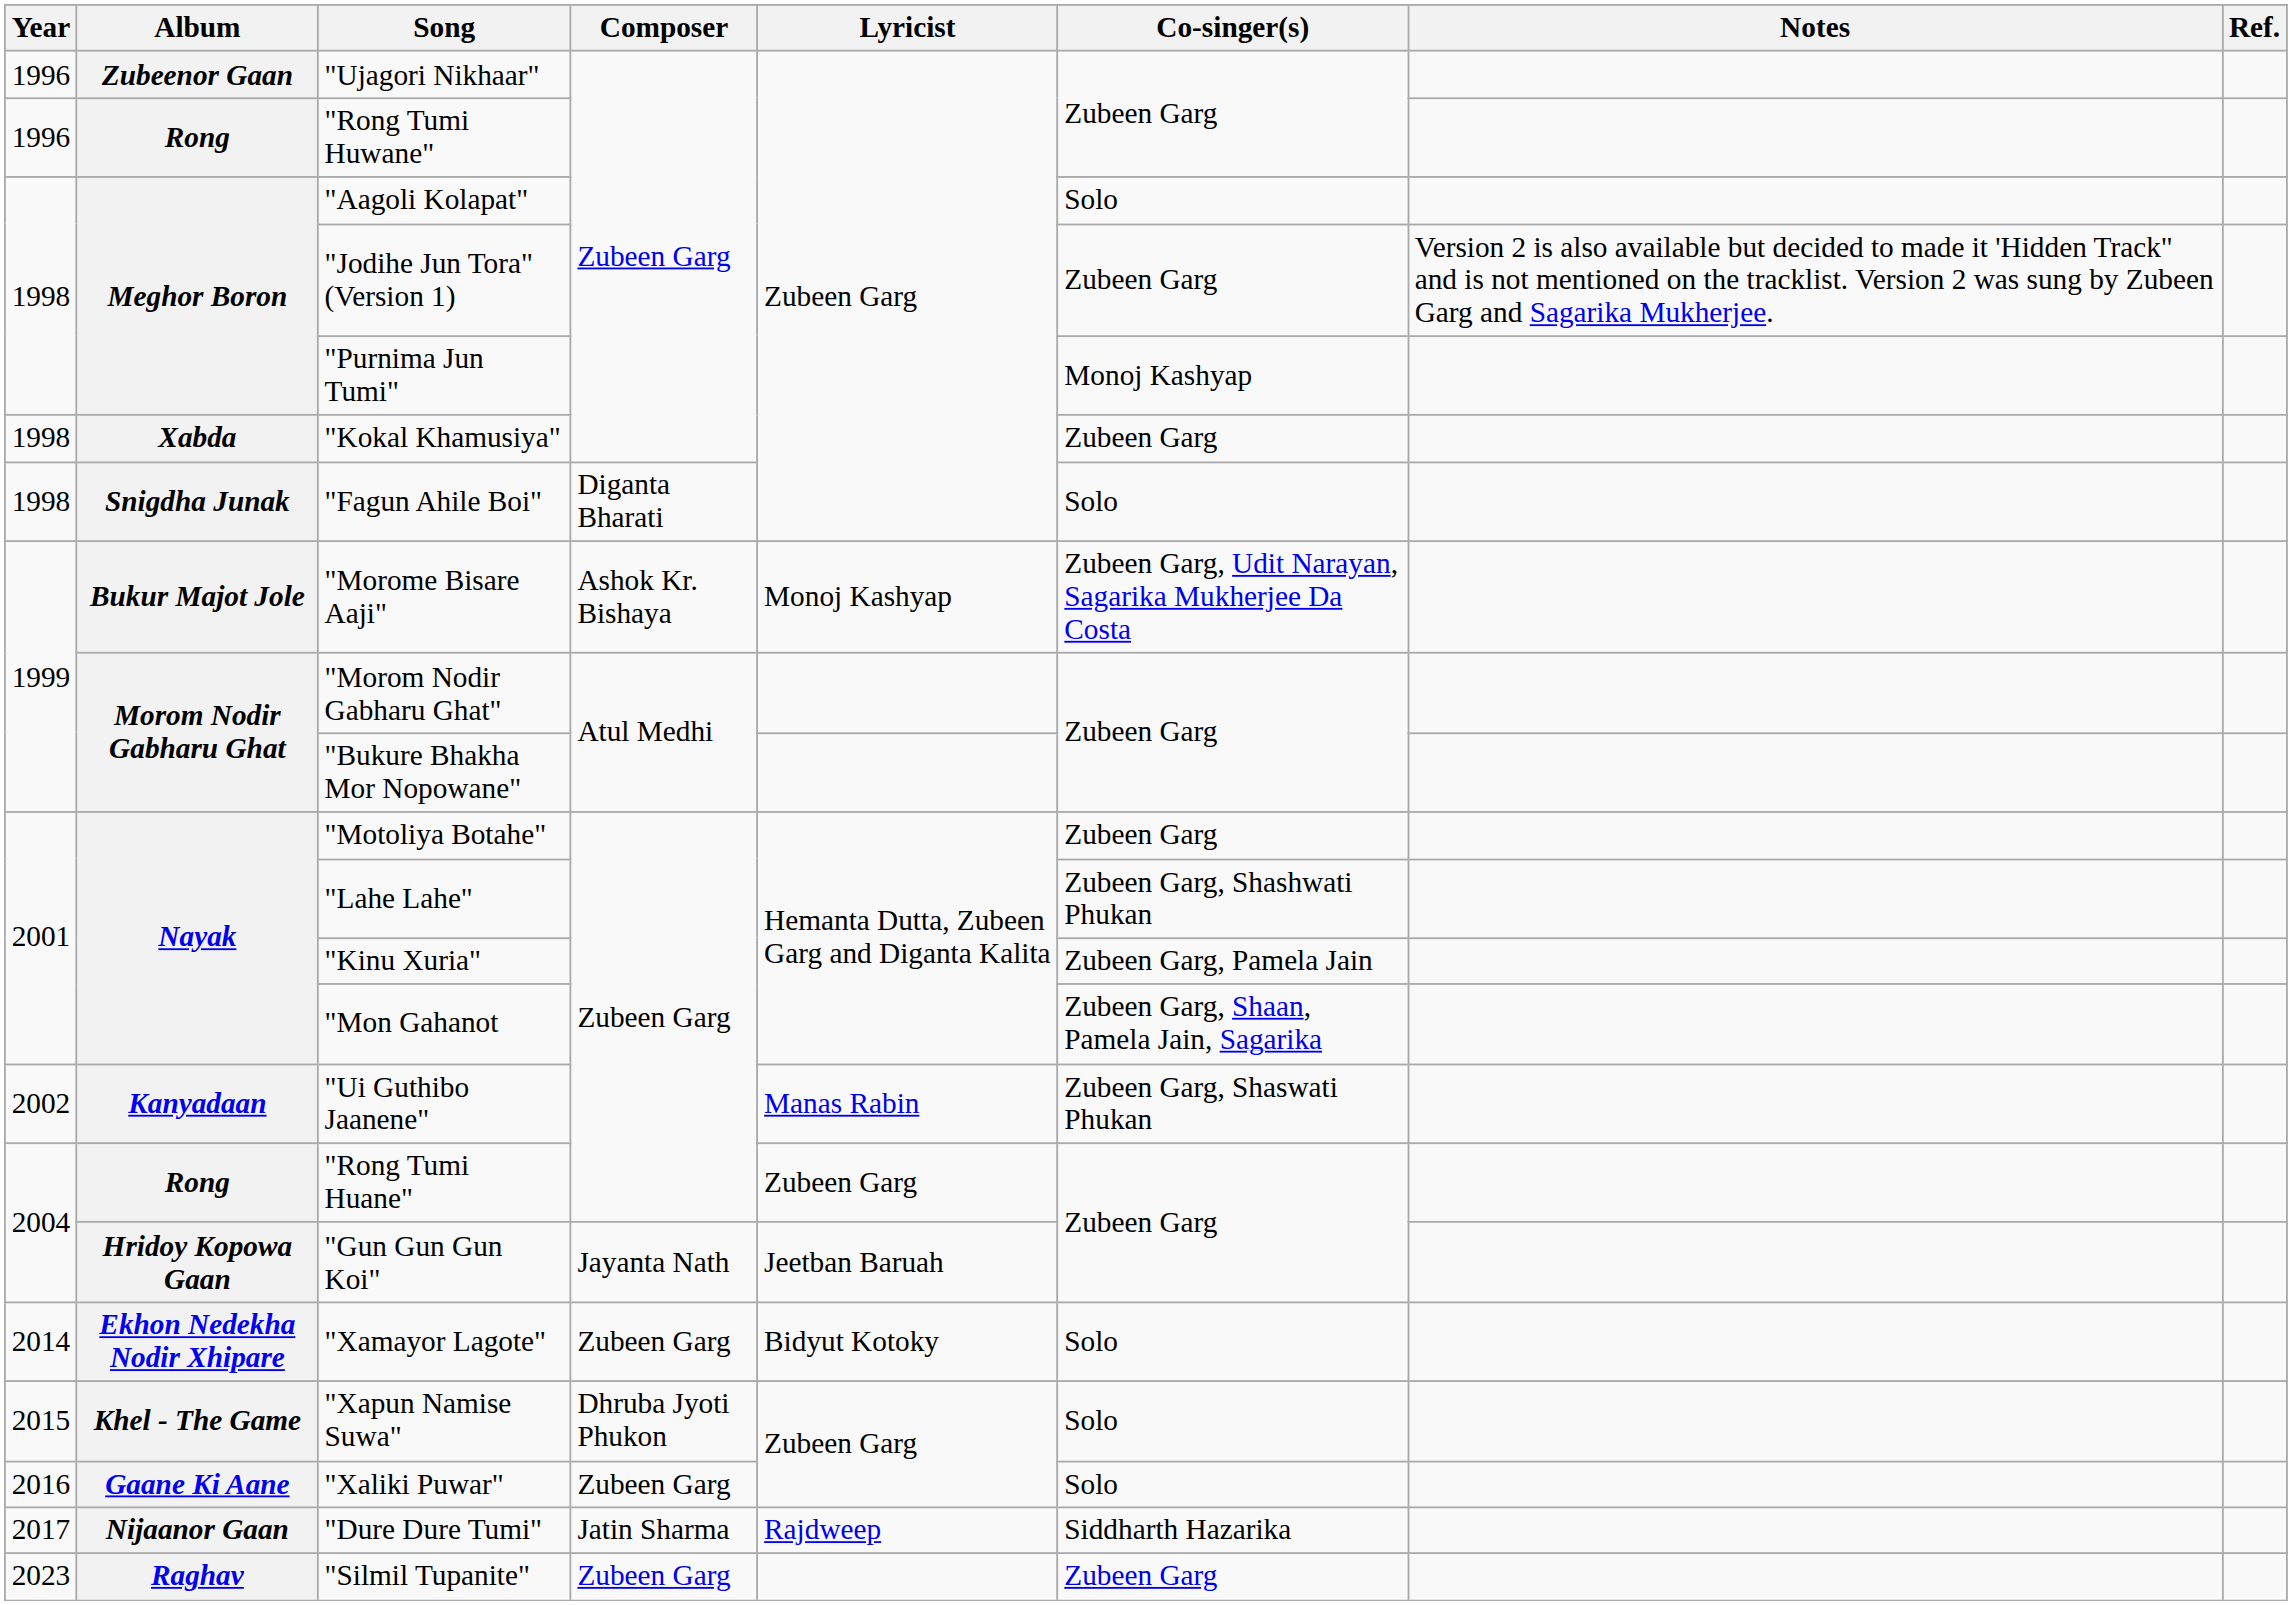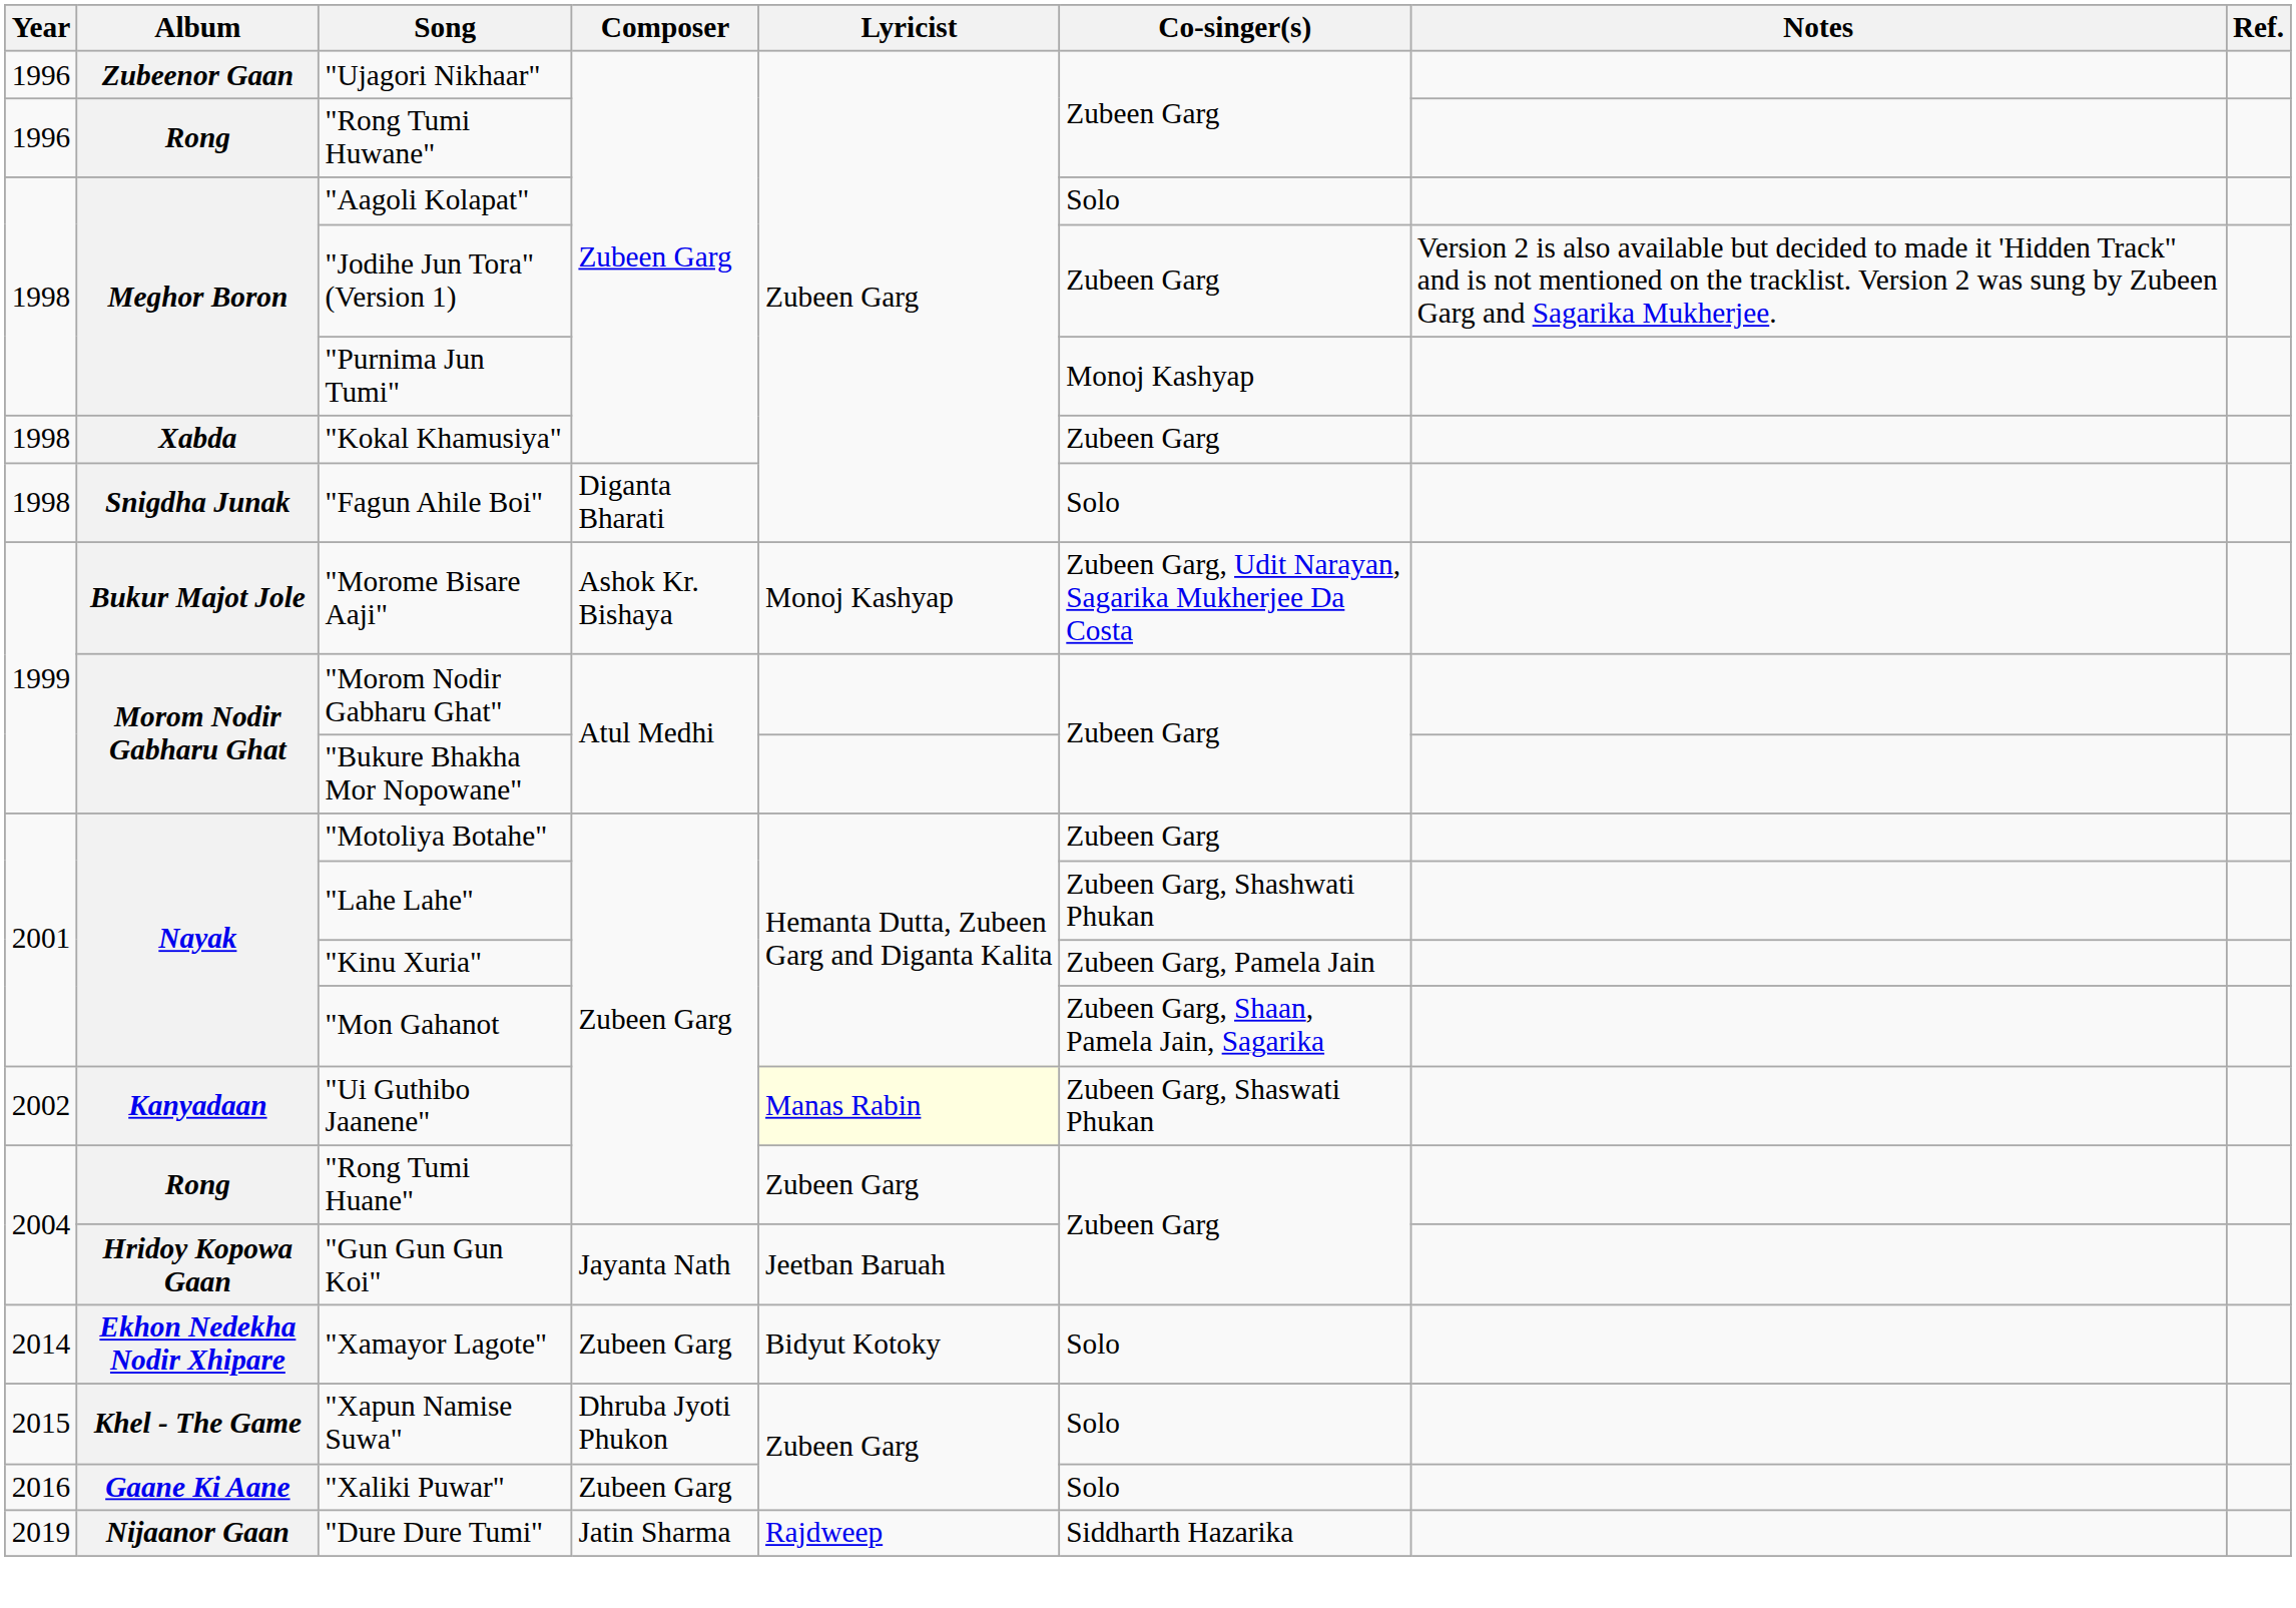 <table class="wikitable plainrowheaders">
 <tr>
 <th scope="col">Year</th>
 <th scope="col">Album</th>
 <th scope="col">Song</th>
 <th scope="col">Composer</th>
 <th scope="col">Lyricist</th>
 <th scope="col">Co-singer(s)</th>
 <th scope="col">Notes</th>
 <th scope="col">Ref.</th>
 </tr>
 <tr>
 <td>1996</td>
 <th><em>Zubeenor Gaan</em></th>
 <td>"Ujagori Nikhaar"</td>
 <td rowspan="6"><a href='#'>Zubeen Garg</a></td>
 <td rowspan="7">Zubeen Garg</td>
 <td rowspan="2">Zubeen Garg</td>
 <td></td>
 <td></td>
 </tr>
 <tr>
 <td>1996</td>
 <th><em>Rong</em></th>
 <td>"Rong Tumi Huwane"</td>
 <td></td>
 <td></td>
 </tr>
 <tr>
 <td rowspan="3">1998</td>
 <th rowspan="3"><em>Meghor Boron</em></th>
 <td>"Aagoli Kolapat"</td>
 <td>Solo</td>
 <td></td>
 <td></td>
 </tr>
 <tr>
 <td>"Jodihe Jun Tora" (Version 1)</td>
 <td>Zubeen Garg</td>
 <td>Version 2 is also available but decided to made it 'Hidden Track" and is not mentioned on the tracklist. Version 2 was sung by Zubeen Garg and <a href='#'>Sagarika Mukherjee</a>.</td>
 <td></td>
 </tr>
 <tr>
 <td>"Purnima Jun Tumi"</td>
 <td>Monoj Kashyap</td>
 <td></td>
 <td></td>
 </tr>
 <tr>
 <td>1998</td>
 <th><em>Xabda</em></th>
 <td>"Kokal Khamusiya"</td>
 <td>Zubeen Garg</td>
 <td></td>
 <td></td>
 </tr>
 <tr>
 <td>1998</td>
 <th><em>Snigdha Junak</em></th>
 <td>"Fagun Ahile Boi"</td>
 <td>Diganta Bharati</td>
 <td>Solo</td>
 <td></td>
 <td></td>
 </tr>
 <tr>
 <td rowspan="3">1999</td>
 <th><em>Bukur Majot Jole</em></th>
 <td>"Morome Bisare Aaji"</td>
 <td>Ashok Kr. Bishaya</td>
 <td>Monoj Kashyap</td>
 <td>Zubeen Garg, <a href='#'>Udit Narayan</a>, <a href='#'>Sagarika Mukherjee Da Costa</a></td>
 <td></td>
 <td></td>
 </tr>
 <tr>
 <th rowspan="2"><em>Morom Nodir Gabharu Ghat</em></th>
 <td>"Morom Nodir Gabharu Ghat"</td>
 <td rowspan="2">Atul Medhi</td>
 <td></td>
 <td rowspan="2">Zubeen Garg</td>
 <td></td>
 <td></td>
 </tr>
 <tr>
 <td>"Bukure Bhakha Mor Nopowane"</td>
 <td></td>
 <td></td>
 <td></td>
 </tr>
 <tr>
 <td rowspan="4">2001</td>
 <th rowspan="4"><em><a href='#'>Nayak</a></em></th>
 <td>"Motoliya Botahe"</td>
 <td rowspan="6">Zubeen Garg</td>
 <td rowspan="4">Hemanta Dutta, Zubeen Garg and Diganta Kalita</td>
 <td>Zubeen Garg</td>
 <td></td>
 <td></td>
 </tr>
 <tr>
 <td>"Lahe Lahe"</td>
 <td>Zubeen Garg, Shashwati Phukan</td>
 <td></td>
 <td></td>
 </tr>
 <tr>
 <td>"Kinu Xuria"</td>
 <td>Zubeen Garg, Pamela Jain</td>
 <td></td>
 <td></td>
 </tr>
 <tr>
 <td>"Mon Gahanot</td>
 <td>Zubeen Garg, <a href='#'>Shaan</a>, Pamela Jain, <a href='#'>Sagarika</a></td>
 <td></td>
 <td></td>
 </tr>
 <tr>
 <td>2002</td>
 <th><em><a href='#'>Kanyadaan</a></em></th>
 <td>"Ui Guthibo Jaanene"</td>
-<td><a href='#'>Manas Rabin</a></td>
+<td style="background: lightyellow;"><a href='#'>Manas Rabin</a></td>
 <td>Zubeen Garg, Shaswati Phukan</td>
 <td></td>
 <td></td>
 </tr>
 <tr>
 <td rowspan="2">2004</td>
 <th><em>Rong</em></th>
 <td>"Rong Tumi Huane"</td>
 <td>Zubeen Garg</td>
 <td rowspan="2">Zubeen Garg</td>
 <td></td>
 <td></td>
 </tr>
 <tr>
 <th><em>Hridoy Kopowa Gaan</em></th>
 <td>"Gun Gun Gun Koi"</td>
 <td>Jayanta Nath</td>
 <td>Jeetban Baruah</td>
 <td></td>
 <td></td>
 </tr>
 <tr>
 <td>2014</td>
 <th><em><a href='#'>Ekhon Nedekha Nodir Xhipare</a></em></th>
 <td>"Xamayor Lagote"</td>
 <td>Zubeen Garg</td>
 <td>Bidyut Kotoky</td>
 <td>Solo</td>
 <td></td>
 <td></td>
 </tr>
 <tr>
 <td>2015</td>
 <th><em>Khel - The Game</em></th>
 <td>"Xapun Namise Suwa"</td>
 <td>Dhruba Jyoti Phukon</td>
 <td rowspan="2">Zubeen Garg</td>
 <td>Solo</td>
 <td></td>
 <td></td>
 </tr>
 <tr>
 <td>2016</td>
 <th><em><a href='#'>Gaane Ki Aane</a></em></th>
 <td>"Xaliki Puwar"</td>
 <td>Zubeen Garg</td>
 <td>Solo</td>
 <td></td>
 <td></td>
 </tr>
 <tr>
-<td>2017</td>
+<td>2019</td>
 <th><em>Nijaanor Gaan</em></th>
 <td>"Dure Dure Tumi"</td>
 <td>Jatin Sharma</td>
 <td><a href='#'>Rajdweep</a></td>
 <td>Siddharth Hazarika</td>
 <td></td>
 <td></td>
 </tr>
-<tr>
-<td>2023</td>
-<th><em><a href='#'>Raghav</a></em></th>
-<td>"Silmil Tupanite"</td>
-<td><a href='#'>Zubeen Garg</a></td>
-<td></td>
-<td><a href='#'>Zubeen Garg</a></td>
-<td></td>
-<td></td>
-</tr>
 </table>
